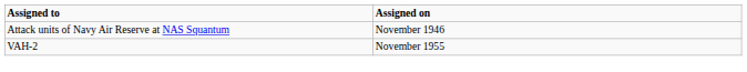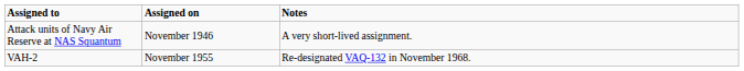 <table class="wikitable" style="width: 70%;">
 <tr>
 <td style="width: 200px;"><strong>Assigned to</strong></td>
 <td style="width: 200px;"><strong>Assigned on</strong></td>
+<td><strong>Notes</strong></td>
 </tr>
 <tr>
 <td>Attack units of Navy Air Reserve at <a href='#'>NAS Squantum</a></td>
 <td>November 1946</td>
+<td>A very short-lived assignment.</td>
 </tr>
 <tr>
 <td>VAH-2</td>
 <td>November 1955</td>
+<td>Re-designated <a href='#'>VAQ-132</a> in November 1968.</td>
 </tr>
 </table>
